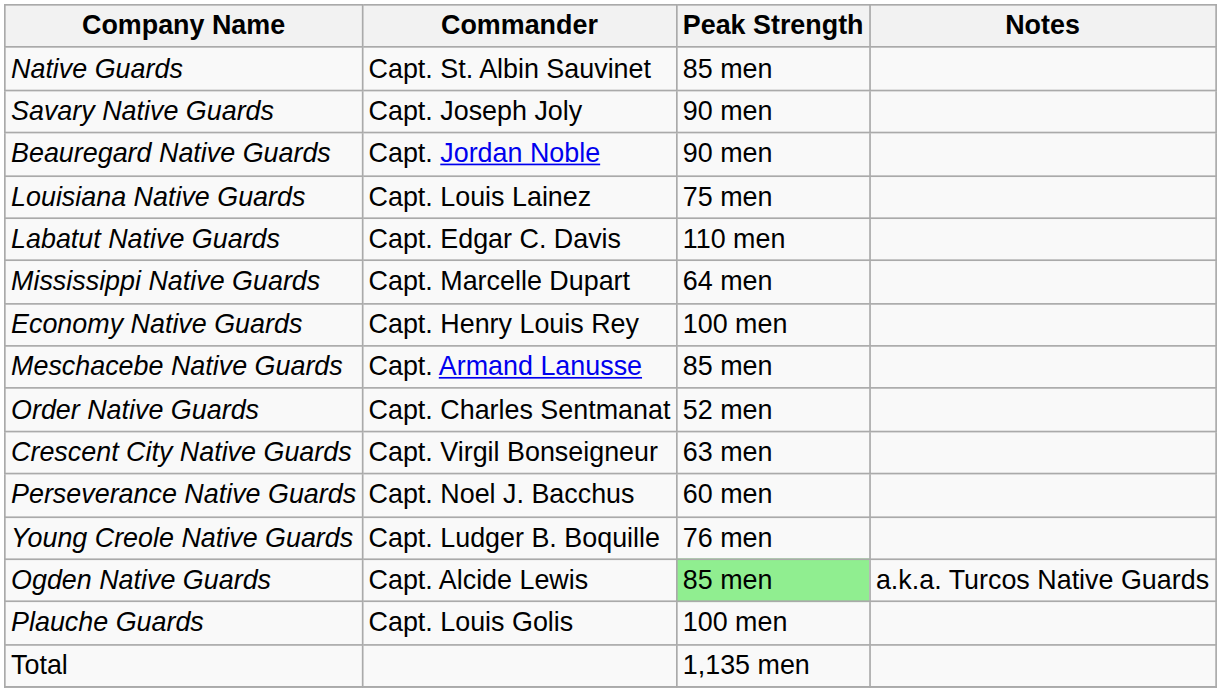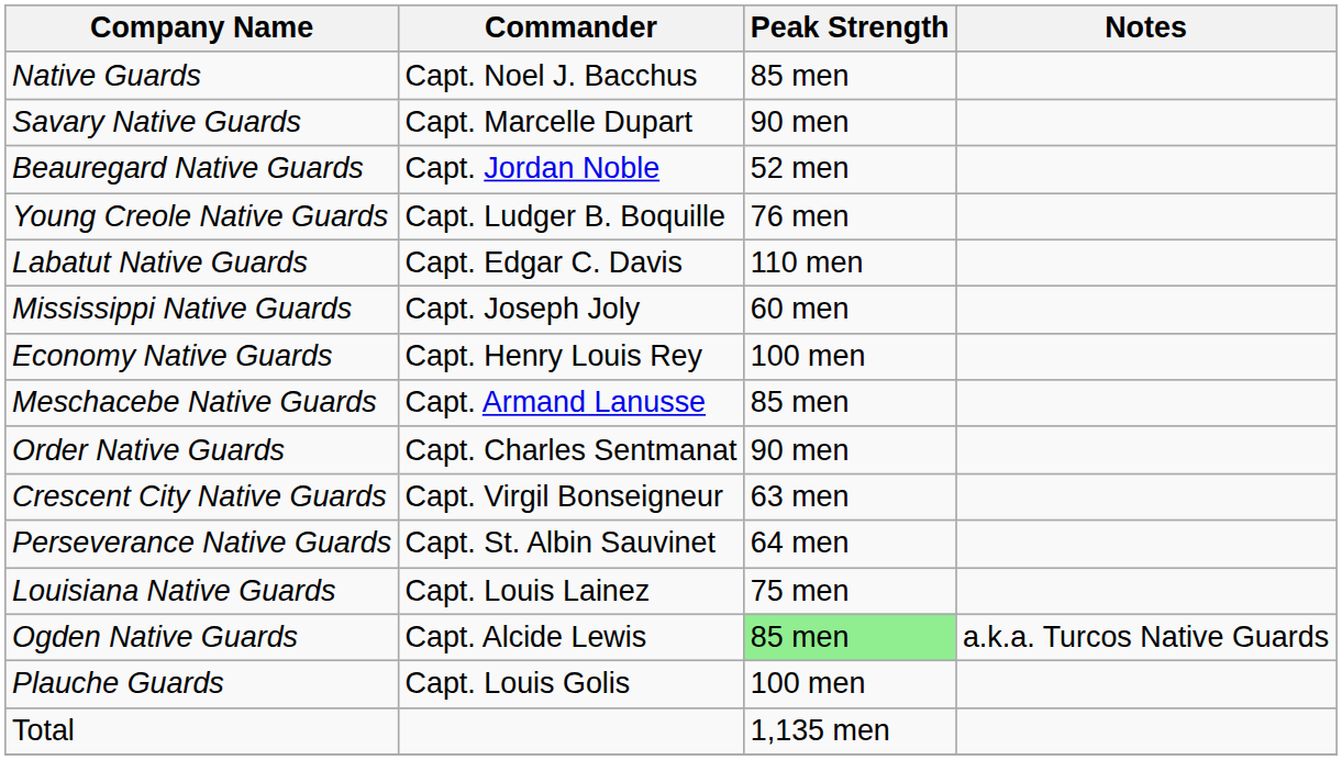 <table class="wikitable">
 <tr>
 <th>Company Name</th>
 <th>Commander</th>
 <th>Peak Strength</th>
 <th>Notes</th>
 </tr>
 <tr>
 <td><em>Native Guards</em></td>
-<td>Capt. St. Albin Sauvinet</td>
+<td>Capt. Noel J. Bacchus</td>
 <td>85 men</td>
 <td></td>
 </tr>
 <tr>
 <td><em>Savary Native Guards</em></td>
-<td>Capt. Joseph Joly</td>
+<td>Capt. Marcelle Dupart</td>
 <td>90 men</td>
 <td></td>
 </tr>
 <tr>
 <td><em>Beauregard Native Guards</em></td>
 <td>Capt. <a href='#'>Jordan Noble</a></td>
-<td>90 men</td>
+<td>52 men</td>
 <td></td>
 </tr>
 <tr>
-<td><em>Louisiana Native Guards</em></td>
-<td>Capt. Louis Lainez</td>
-<td>75 men</td>
+<td><em>Young Creole Native Guards</em></td>
+<td>Capt. Ludger B. Boquille</td>
+<td>76 men</td>
 <td></td>
 </tr>
 <tr>
 <td><em>Labatut Native Guards</em></td>
 <td>Capt. Edgar C. Davis</td>
 <td>110 men</td>
 <td></td>
 </tr>
 <tr>
 <td><em>Mississippi Native Guards</em></td>
-<td>Capt. Marcelle Dupart</td>
-<td>64 men</td>
+<td>Capt. Joseph Joly</td>
+<td>60 men</td>
 <td></td>
 </tr>
 <tr>
 <td><em>Economy Native Guards</em></td>
 <td>Capt. Henry Louis Rey</td>
 <td>100 men</td>
 <td></td>
 </tr>
 <tr>
 <td><em>Meschacebe Native Guards</em></td>
 <td>Capt. <a href='#'>Armand Lanusse</a></td>
 <td>85 men</td>
 <td></td>
 </tr>
 <tr>
 <td><em>Order Native Guards</em></td>
 <td>Capt. Charles Sentmanat</td>
-<td>52 men</td>
+<td>90 men</td>
 <td></td>
 </tr>
 <tr>
 <td><em>Crescent City Native Guards</em></td>
 <td>Capt. Virgil Bonseigneur</td>
 <td>63 men</td>
 <td></td>
 </tr>
 <tr>
 <td><em>Perseverance Native Guards</em></td>
-<td>Capt. Noel J. Bacchus</td>
-<td>60 men</td>
+<td>Capt. St. Albin Sauvinet</td>
+<td>64 men</td>
 <td></td>
 </tr>
 <tr>
-<td><em>Young Creole Native Guards</em></td>
-<td>Capt. Ludger B. Boquille</td>
-<td>76 men</td>
+<td><em>Louisiana Native Guards</em></td>
+<td>Capt. Louis Lainez</td>
+<td>75 men</td>
 <td></td>
 </tr>
 <tr>
 <td><em>Ogden Native Guards</em></td>
 <td>Capt. Alcide Lewis</td>
 <td style="background: lightgreen;">85 men</td>
 <td>a.k.a. Turcos Native Guards</td>
 </tr>
 <tr>
 <td><em>Plauche Guards</em></td>
 <td>Capt. Louis Golis</td>
 <td>100 men</td>
 <td></td>
 </tr>
 <tr>
 <td>Total</td>
 <td></td>
 <td>1,135 men</td>
 <td></td>
 </tr>
 <tr>
 </tr>
 </table>
